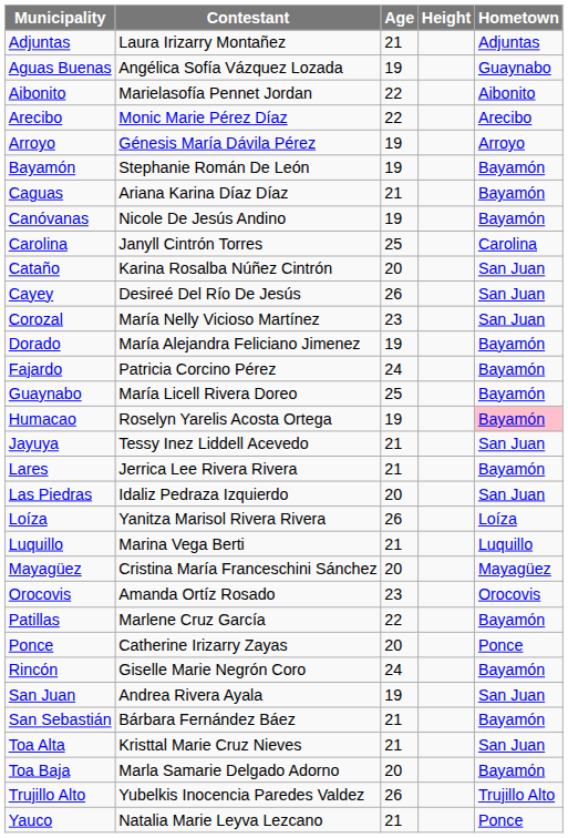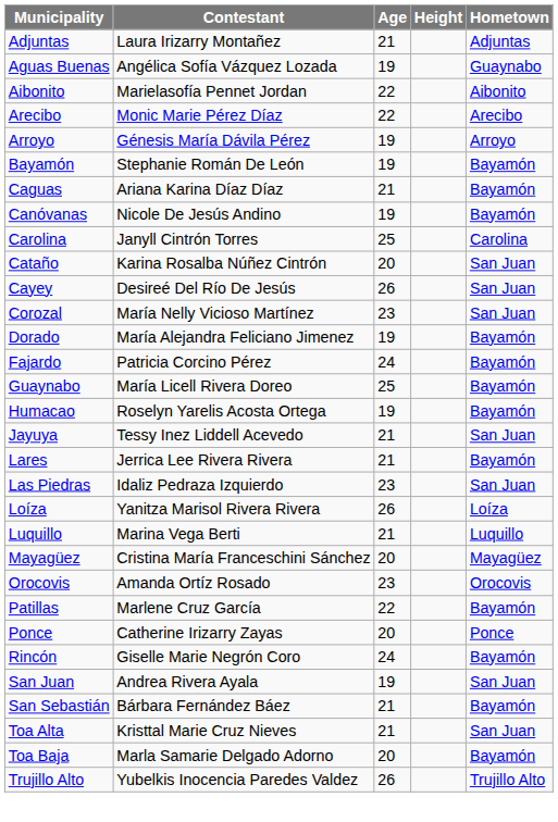 <table class="wikitable sortable" style="font-size: 95%;">
 <tr>
 <th style="background-color:#787878;color:#FFFFFF;">Municipality</th>
 <th style="background-color:#787878;color:#FFFFFF;">Contestant</th>
 <th style="background-color:#787878;color:#FFFFFF;">Age</th>
 <th style="background-color:#787878;color:#FFFFFF;">Height</th>
 <th style="background-color:#787878;color:#FFFFFF;">Hometown</th>
 </tr>
 <tr>
 <td><a href='#'>Adjuntas</a></td>
 <td>Laura Irizarry Montañez</td>
 <td>21</td>
 <td></td>
 <td><a href='#'>Adjuntas</a></td>
 </tr>
 <tr>
 <td><a href='#'>Aguas Buenas</a></td>
 <td>Angélica Sofía Vázquez Lozada</td>
 <td>19</td>
 <td></td>
 <td><a href='#'>Guaynabo</a></td>
 </tr>
 <tr>
 <td><a href='#'>Aibonito</a></td>
 <td>Marielasofía Pennet Jordan</td>
 <td>22</td>
 <td></td>
 <td><a href='#'>Aibonito</a></td>
 </tr>
 <tr>
 <td><a href='#'>Arecibo</a></td>
 <td><a href='#'>Monic Marie Pérez Díaz</a></td>
 <td>22</td>
 <td></td>
 <td><a href='#'>Arecibo</a></td>
 </tr>
 <tr>
 <td><a href='#'>Arroyo</a></td>
 <td><a href='#'>Génesis María Dávila Pérez</a></td>
 <td>19</td>
 <td></td>
 <td><a href='#'>Arroyo</a></td>
 </tr>
 <tr>
 <td><a href='#'>Bayamón</a></td>
 <td>Stephanie Román De León</td>
 <td>19</td>
 <td></td>
 <td><a href='#'>Bayamón</a></td>
 </tr>
 <tr>
 <td><a href='#'>Caguas</a></td>
 <td>Ariana Karina Díaz Díaz</td>
 <td>21</td>
 <td></td>
 <td><a href='#'>Bayamón</a></td>
 </tr>
 <tr>
 <td><a href='#'>Canóvanas</a></td>
 <td>Nicole De Jesús Andino</td>
 <td>19</td>
 <td></td>
 <td><a href='#'>Bayamón</a></td>
 </tr>
 <tr>
 <td><a href='#'>Carolina</a></td>
 <td>Janyll Cintrón Torres</td>
 <td>25</td>
 <td></td>
 <td><a href='#'>Carolina</a></td>
 </tr>
 <tr>
 <td><a href='#'>Cataño</a></td>
 <td>Karina Rosalba Núñez Cintrón</td>
 <td>20</td>
 <td></td>
 <td><a href='#'>San Juan</a></td>
 </tr>
 <tr>
 <td><a href='#'>Cayey</a></td>
 <td>Desireé Del Río De Jesús</td>
 <td>26</td>
 <td></td>
 <td><a href='#'>San Juan</a></td>
 </tr>
 <tr>
 <td><a href='#'>Corozal</a></td>
 <td>María Nelly Vicioso Martínez</td>
 <td>23</td>
 <td></td>
 <td><a href='#'>San Juan</a></td>
 </tr>
 <tr>
 <td><a href='#'>Dorado</a></td>
 <td>María Alejandra Feliciano Jimenez</td>
 <td>19</td>
 <td></td>
 <td><a href='#'>Bayamón</a></td>
 </tr>
 <tr>
 <td><a href='#'>Fajardo</a></td>
 <td>Patricia Corcino Pérez</td>
 <td>24</td>
 <td></td>
 <td><a href='#'>Bayamón</a></td>
 </tr>
 <tr>
 <td><a href='#'>Guaynabo</a></td>
 <td>María Licell Rivera Doreo</td>
 <td>25</td>
 <td></td>
 <td><a href='#'>Bayamón</a></td>
 </tr>
 <tr>
 <td><a href='#'>Humacao</a></td>
 <td>Roselyn Yarelis Acosta Ortega</td>
 <td>19</td>
 <td></td>
-<td style="background: pink;"><a href='#'>Bayamón</a></td>
+<td><a href='#'>Bayamón</a></td>
 </tr>
 <tr>
 <td><a href='#'>Jayuya</a></td>
 <td>Tessy Inez Liddell Acevedo</td>
 <td>21</td>
 <td></td>
 <td><a href='#'>San Juan</a></td>
 </tr>
 <tr>
 <td><a href='#'>Lares</a></td>
 <td>Jerrica Lee Rivera Rivera</td>
 <td>21</td>
 <td></td>
 <td><a href='#'>Bayamón</a></td>
 </tr>
 <tr>
 <td><a href='#'>Las Piedras</a></td>
 <td>Idaliz Pedraza Izquierdo</td>
-<td>20</td>
+<td>23</td>
 <td></td>
 <td><a href='#'>San Juan</a></td>
 </tr>
 <tr>
 <td><a href='#'>Loíza</a></td>
 <td>Yanitza Marisol Rivera Rivera</td>
 <td>26</td>
 <td></td>
 <td><a href='#'>Loíza</a></td>
 </tr>
 <tr>
 <td><a href='#'>Luquillo</a></td>
 <td>Marina Vega Berti</td>
 <td>21</td>
 <td></td>
 <td><a href='#'>Luquillo</a></td>
 </tr>
 <tr>
 <td><a href='#'>Mayagüez</a></td>
 <td>Cristina María Franceschini Sánchez</td>
 <td>20</td>
 <td></td>
 <td><a href='#'>Mayagüez</a></td>
 </tr>
 <tr>
 <td><a href='#'>Orocovis</a></td>
 <td>Amanda Ortíz Rosado</td>
 <td>23</td>
 <td></td>
 <td><a href='#'>Orocovis</a></td>
 </tr>
 <tr>
 <td><a href='#'>Patillas</a></td>
 <td>Marlene Cruz García</td>
 <td>22</td>
 <td></td>
 <td><a href='#'>Bayamón</a></td>
 </tr>
 <tr>
 <td><a href='#'>Ponce</a></td>
 <td>Catherine Irizarry Zayas</td>
 <td>20</td>
 <td></td>
 <td><a href='#'>Ponce</a></td>
 </tr>
 <tr>
 <td><a href='#'>Rincón</a></td>
 <td>Giselle Marie Negrón Coro</td>
 <td>24</td>
 <td></td>
 <td><a href='#'>Bayamón</a></td>
 </tr>
 <tr>
 <td><a href='#'>San Juan</a></td>
 <td>Andrea Rivera Ayala</td>
 <td>19</td>
 <td></td>
 <td><a href='#'>San Juan</a></td>
 </tr>
 <tr>
 <td><a href='#'>San Sebastián</a></td>
 <td>Bárbara Fernández Báez</td>
 <td>21</td>
 <td></td>
 <td><a href='#'>Bayamón</a></td>
 </tr>
 <tr>
 <td><a href='#'>Toa Alta</a></td>
 <td>Kristtal Marie Cruz Nieves</td>
 <td>21</td>
 <td></td>
 <td><a href='#'>San Juan</a></td>
 </tr>
 <tr>
 <td><a href='#'>Toa Baja</a></td>
 <td>Marla Samarie Delgado Adorno</td>
 <td>20</td>
 <td></td>
 <td><a href='#'>Bayamón</a></td>
 </tr>
 <tr>
 <td><a href='#'>Trujillo Alto</a></td>
 <td>Yubelkis Inocencia Paredes Valdez</td>
 <td>26</td>
 <td></td>
 <td><a href='#'>Trujillo Alto</a></td>
 </tr>
-<tr>
-<td><a href='#'>Yauco</a></td>
-<td>Natalia Marie Leyva Lezcano</td>
-<td>21</td>
-<td></td>
-<td><a href='#'>Ponce</a></td>
-</tr>
 </table>
